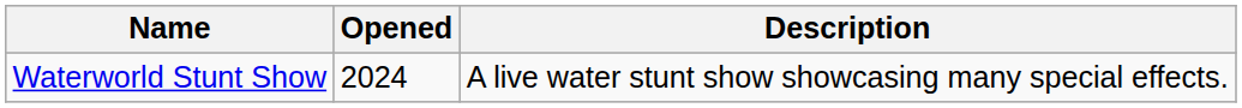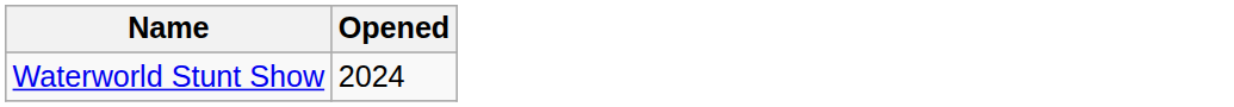 <table class="wikitable">
 <tr>
 <th>Name</th>
 <th>Opened</th>
-<th>Description</th>
 </tr>
 <tr>
 <td><a href='#'>Waterworld Stunt Show</a></td>
 <td>2024</td>
-<td>A live water stunt show showcasing many special effects.</td>
 </tr>
 </table>
